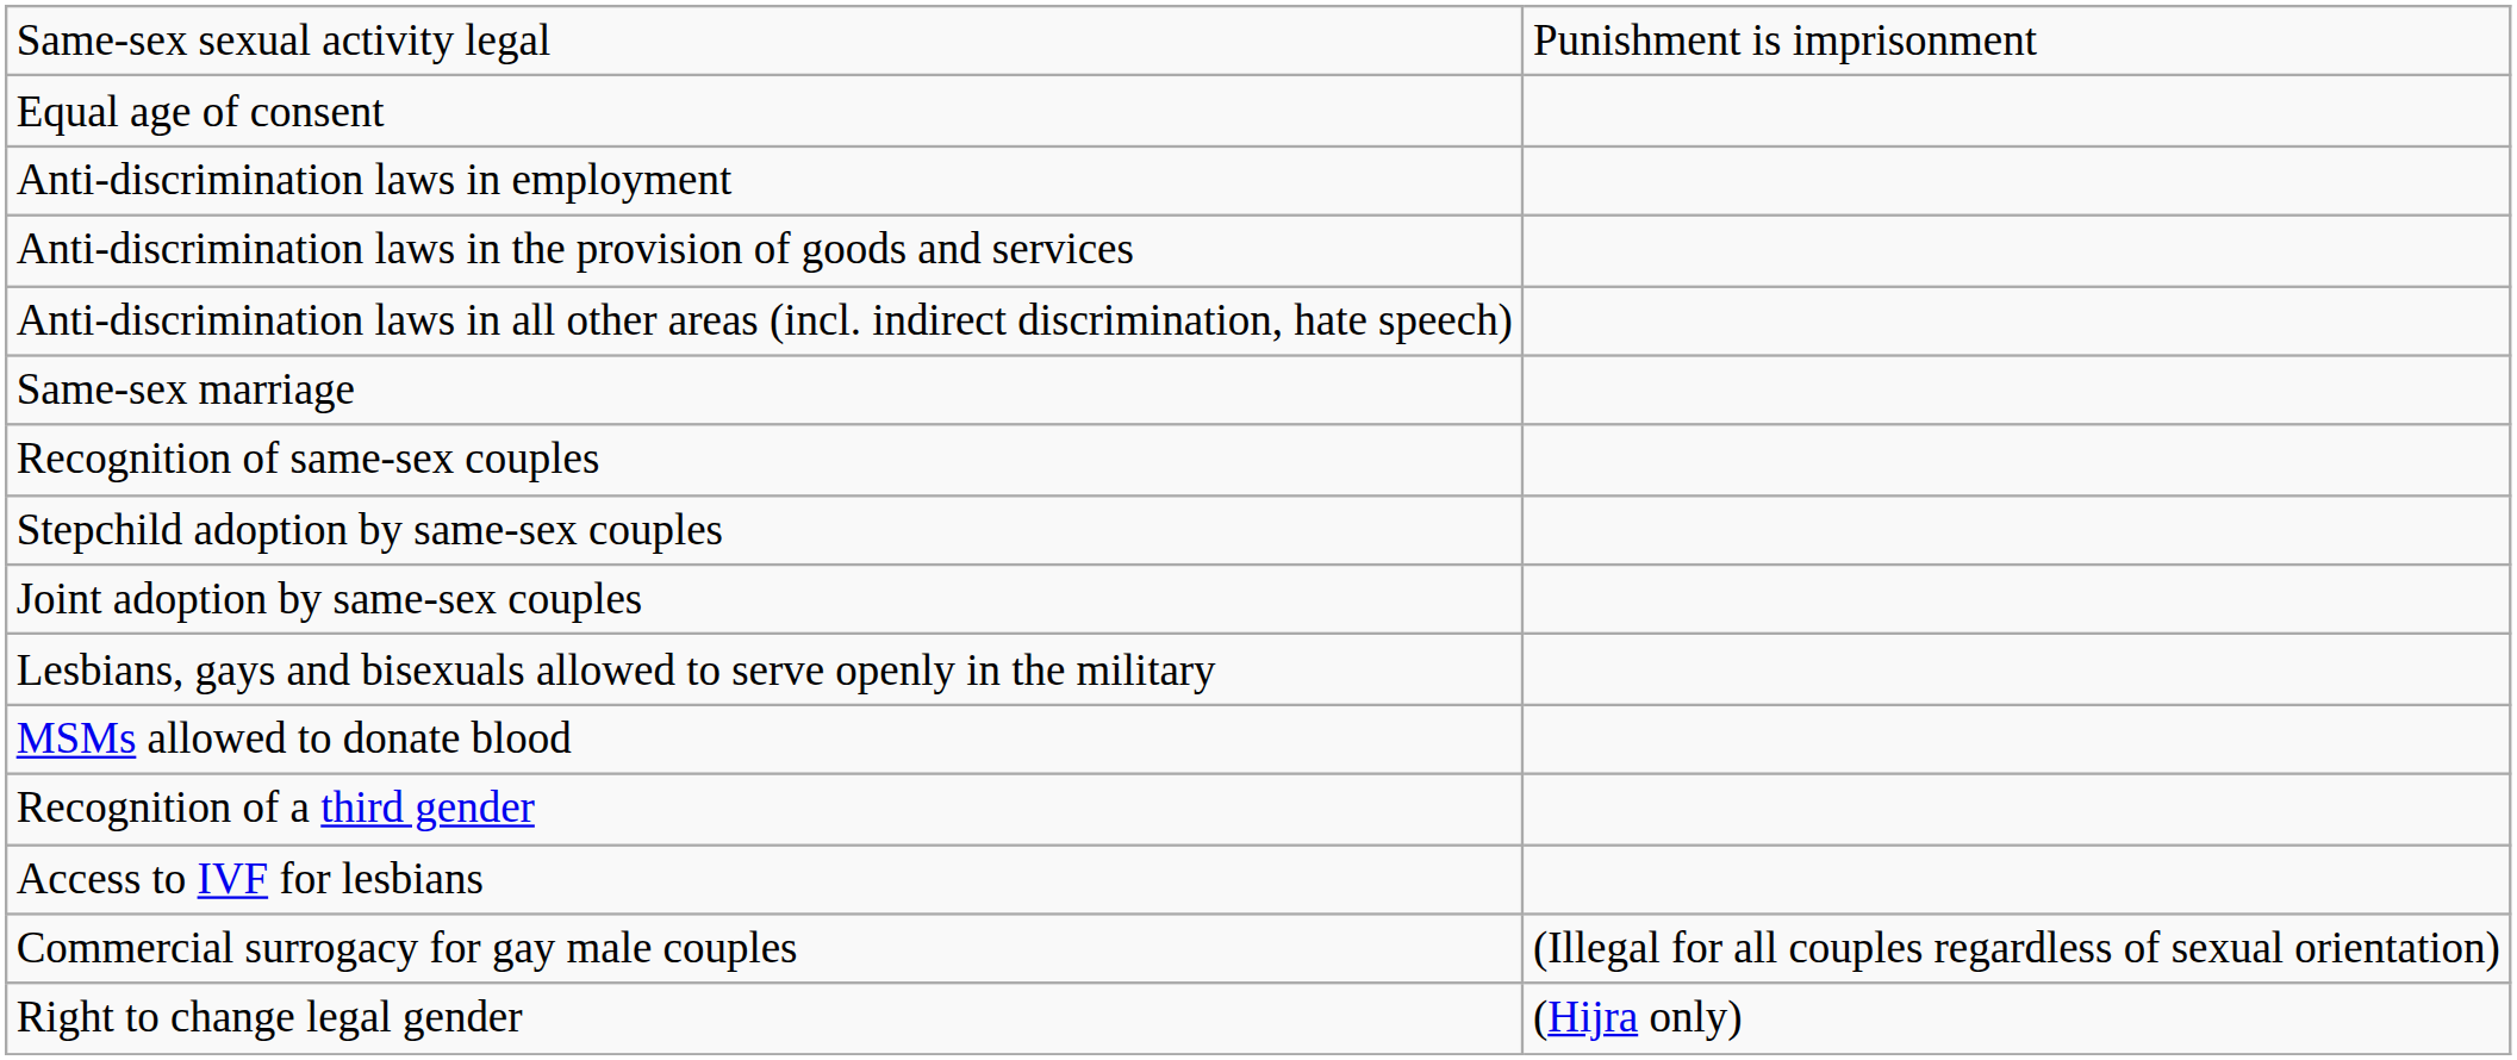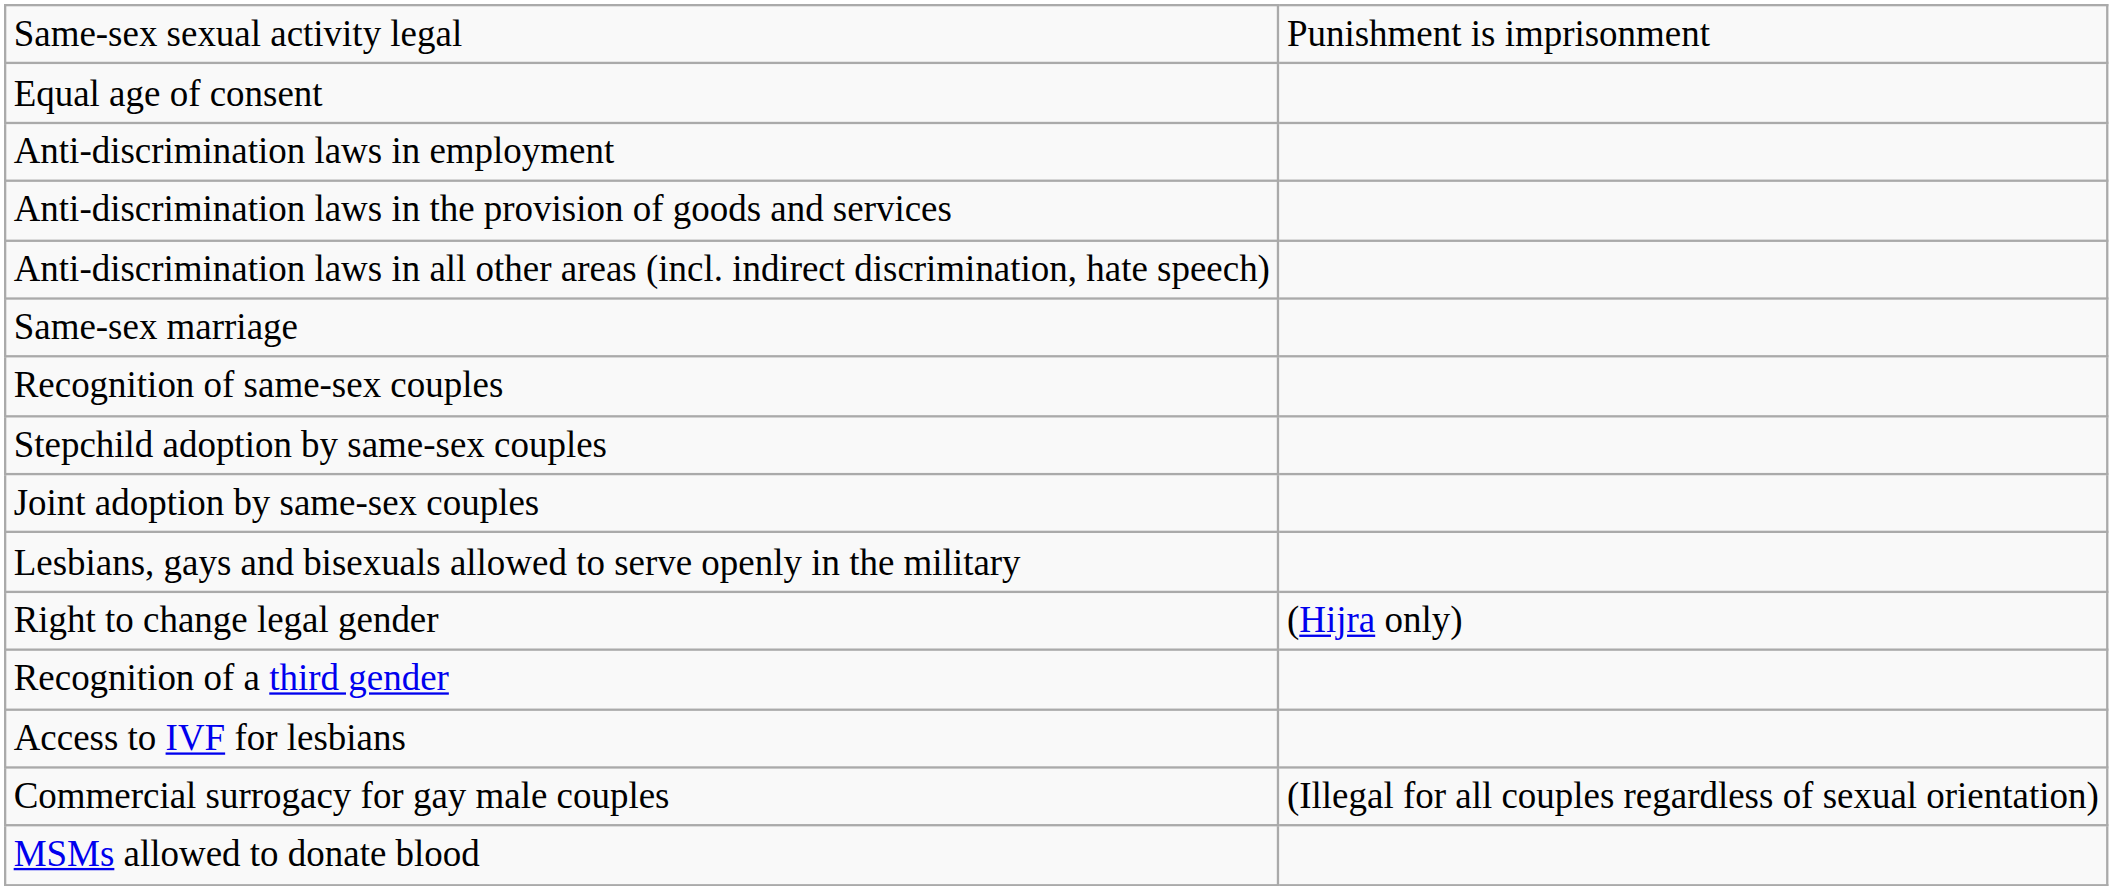 <table class="wikitable">
 <tr>
 <td>Same-sex sexual activity legal</td>
 <td> Punishment is imprisonment</td>
 </tr>
 <tr>
 <td>Equal age of consent</td>
 <td></td>
 </tr>
 <tr>
 <td>Anti-discrimination laws in employment</td>
 <td></td>
 </tr>
 <tr>
 <td>Anti-discrimination laws in the provision of goods and services</td>
 <td></td>
 </tr>
 <tr>
 <td>Anti-discrimination laws in all other areas (incl. indirect discrimination, hate speech)</td>
 <td></td>
 </tr>
 <tr>
 <td>Same-sex marriage</td>
 <td></td>
 </tr>
 <tr>
 <td>Recognition of same-sex couples</td>
 <td></td>
 </tr>
 <tr>
 <td>Stepchild adoption by same-sex couples</td>
 <td></td>
 </tr>
 <tr>
 <td>Joint adoption by same-sex couples</td>
 <td></td>
 </tr>
 <tr>
 <td>Lesbians, gays and bisexuals allowed to serve openly in the military</td>
 <td></td>
 </tr>
 <tr>
-<td><a href='#'>MSMs</a> allowed to donate blood</td>
-<td></td>
+<td>Right to change legal gender</td>
+<td> (<a href='#'>Hijra</a> only)</td>
 </tr>
 <tr>
 <td>Recognition of a <a href='#'>third gender</a></td>
 <td></td>
 </tr>
 <tr>
 <td>Access to <a href='#'>IVF</a> for lesbians</td>
 <td></td>
 </tr>
 <tr>
 <td>Commercial surrogacy for gay male couples</td>
 <td> (Illegal for all couples regardless of sexual orientation)</td>
 </tr>
 <tr>
-<td>Right to change legal gender</td>
-<td> (<a href='#'>Hijra</a> only)</td>
+<td><a href='#'>MSMs</a> allowed to donate blood</td>
+<td></td>
 </tr>
 </table>
